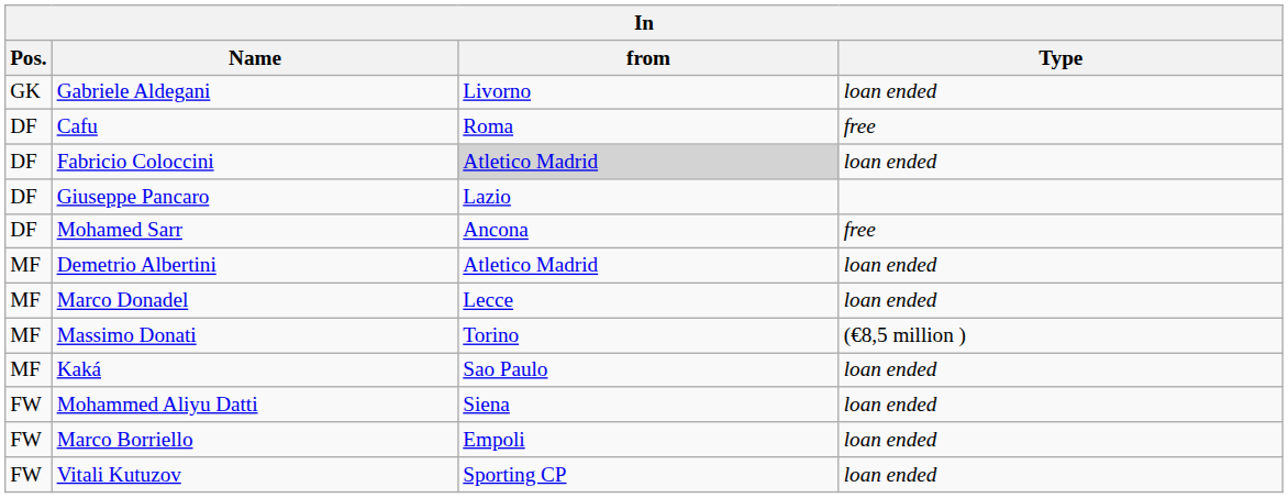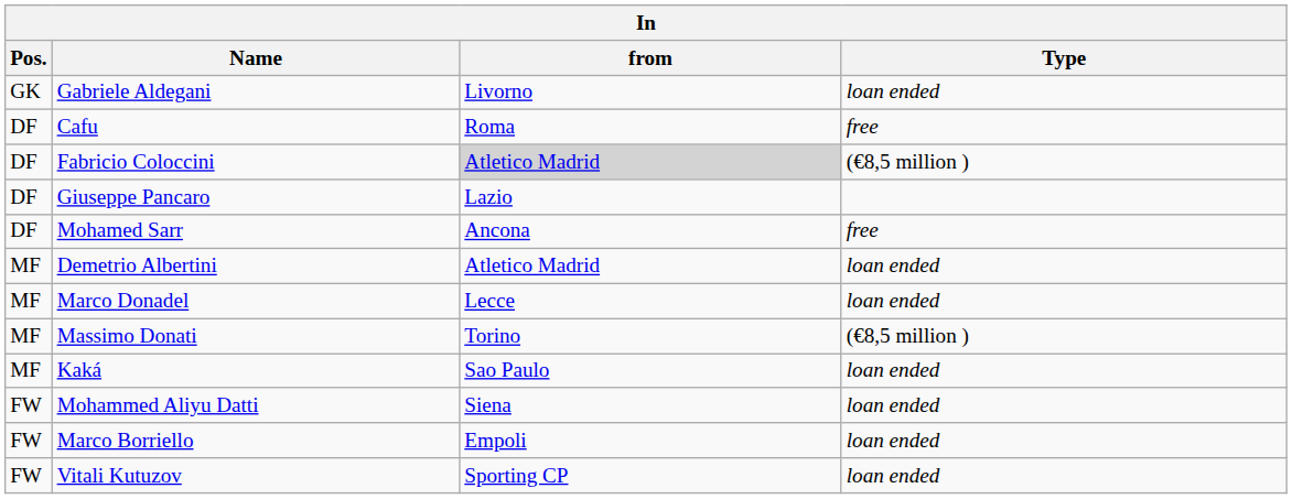 <table class="wikitable" style="font-size:90%;width:99%;">
 <tr>
 <th colspan="4">In</th>
 </tr>
 <tr>
 <th width=3%>Pos.</th>
 <th width=32%>Name</th>
 <th width=30%>from</th>
 <th width=35%>Type</th>
 </tr>
 <tr>
 <td>GK</td>
 <td><a href='#'>Gabriele Aldegani</a></td>
 <td><a href='#'>Livorno</a></td>
 <td><em>loan ended</em></td>
 </tr>
 <tr>
 <td>DF</td>
 <td><a href='#'>Cafu</a></td>
 <td><a href='#'>Roma</a></td>
 <td><em>free</em></td>
 </tr>
 <tr>
 <td>DF</td>
 <td><a href='#'>Fabricio Coloccini</a></td>
 <td style="background: lightgrey;"><a href='#'>Atletico Madrid</a></td>
-<td><em>loan ended</em></td>
+<td>(€8,5 million )</td>
 </tr>
 <tr>
 <td>DF</td>
 <td><a href='#'>Giuseppe Pancaro</a></td>
 <td><a href='#'>Lazio</a></td>
 <td></td>
 </tr>
 <tr>
 <td>DF</td>
 <td><a href='#'>Mohamed Sarr</a></td>
 <td><a href='#'>Ancona</a></td>
 <td><em>free</em></td>
 </tr>
 <tr>
 <td>MF</td>
 <td><a href='#'>Demetrio Albertini</a></td>
 <td><a href='#'>Atletico Madrid</a></td>
 <td><em>loan ended</em></td>
 </tr>
 <tr>
 <td>MF</td>
 <td><a href='#'>Marco Donadel</a></td>
 <td><a href='#'>Lecce</a></td>
 <td><em>loan ended</em></td>
 </tr>
 <tr>
 <td>MF</td>
 <td><a href='#'>Massimo Donati</a></td>
 <td><a href='#'>Torino</a></td>
 <td>(€8,5 million )</td>
 </tr>
 <tr>
 <td>MF</td>
 <td><a href='#'>Kaká</a></td>
 <td><a href='#'>Sao Paulo</a></td>
 <td><em>loan ended</em></td>
 </tr>
 <tr>
 <td>FW</td>
 <td><a href='#'>Mohammed Aliyu Datti</a></td>
 <td><a href='#'>Siena</a></td>
 <td><em>loan ended</em></td>
 </tr>
 <tr>
 <td>FW</td>
 <td><a href='#'>Marco Borriello</a></td>
 <td><a href='#'>Empoli</a></td>
 <td><em>loan ended</em></td>
 </tr>
 <tr>
 <td>FW</td>
 <td><a href='#'>Vitali Kutuzov</a></td>
 <td><a href='#'>Sporting CP</a></td>
 <td><em>loan ended</em></td>
 </tr>
 </table>
